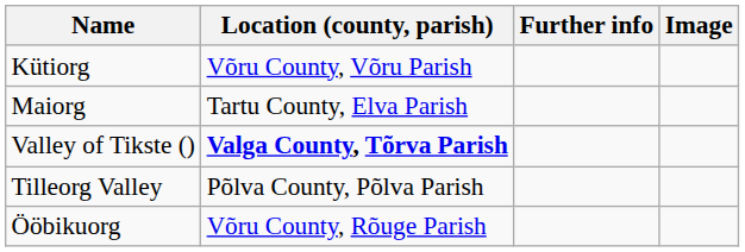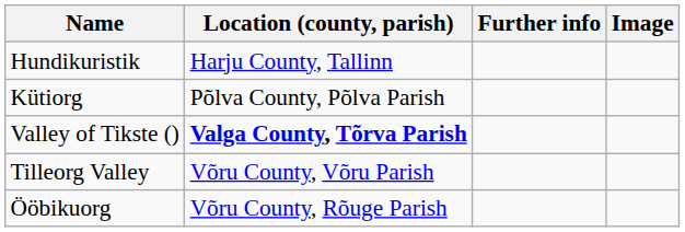 <table class="wikitable sortable">
 <tr>
 <th>Name</th>
 <th>Location (county, parish)</th>
 <th>Further info</th>
 <th>Image</th>
 </tr>
 <tr>
-<td>Kütiorg</td>
-<td><a href='#'>Võru County</a>, <a href='#'>Võru Parish</a></td>
+<td>Hundikuristik</td>
+<td><a href='#'>Harju County</a>, <a href='#'>Tallinn</a></td>
 <td></td>
 <td></td>
 </tr>
 <tr>
-<td>Maiorg</td>
-<td>Tartu County, <a href='#'>Elva Parish</a></td>
+<td>Kütiorg</td>
+<td>Põlva County, Põlva Parish</td>
 <td></td>
 <td></td>
 </tr>
 <tr>
 <td>Valley of Tikste ()</td>
 <td><strong><a href='#'>Valga County</a>, <a href='#'>Tõrva Parish</a></strong></td>
 <td></td>
 <td></td>
 </tr>
 <tr>
 <td>Tilleorg Valley</td>
-<td>Põlva County, Põlva Parish</td>
+<td><a href='#'>Võru County</a>, <a href='#'>Võru Parish</a></td>
 <td></td>
 <td></td>
 </tr>
 <tr>
 <td>Ööbikuorg</td>
 <td><a href='#'>Võru County</a>, <a href='#'>Rõuge Parish</a></td>
 <td></td>
 <td></td>
 </tr>
 </table>
